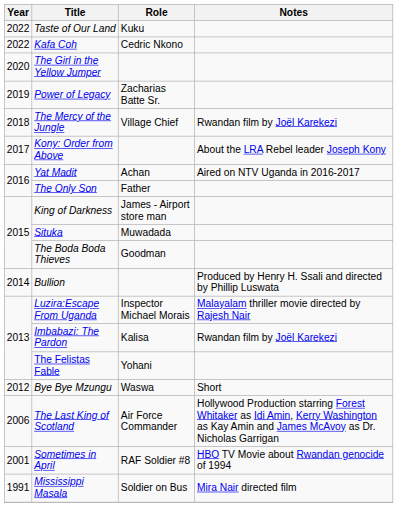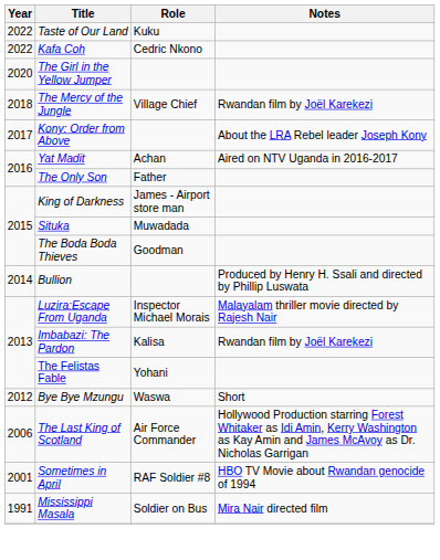 <table class="wikitable sortable">
 <tr>
 <th>Year</th>
 <th>Title</th>
 <th>Role</th>
 <th class="unsortable">Notes</th>
 </tr>
 <tr>
 <td>2022</td>
 <td><em>Taste of Our Land</em></td>
 <td>Kuku</td>
 <td></td>
 </tr>
 <tr>
 <td>2022</td>
 <td><em><a href='#'>Kafa Coh</a></em></td>
 <td>Cedric Nkono</td>
 <td></td>
 </tr>
 <tr>
 <td>2020</td>
 <td><em><a href='#'>The Girl in the Yellow Jumper</a></em></td>
 <td></td>
-<td></td>
-</tr>
-<tr>
-<td>2019</td>
-<td><em><a href='#'>Power of Legacy</a></em></td>
-<td>Zacharias Batte Sr.</td>
 <td></td>
 </tr>
 <tr>
 <td>2018</td>
 <td><em><a href='#'>The Mercy of the Jungle</a></em></td>
 <td>Village Chief</td>
 <td>Rwandan film by <a href='#'>Joël Karekezi</a></td>
 </tr>
 <tr>
 <td>2017</td>
 <td><em><a href='#'>Kony: Order from Above</a></em></td>
 <td></td>
 <td>About the <a href='#'>LRA</a> Rebel leader <a href='#'>Joseph Kony</a></td>
 </tr>
 <tr>
 <td rowspan="2">2016</td>
 <td><em><a href='#'>Yat Madit</a></em></td>
 <td>Achan</td>
 <td>Aired on NTV Uganda in 2016-2017</td>
 </tr>
 <tr>
 <td><em><a href='#'>The Only Son</a></em></td>
 <td>Father</td>
 <td></td>
 </tr>
 <tr>
 <td rowspan="3">2015</td>
 <td><em>King of Darkness</em></td>
 <td>James - Airport store man</td>
 <td></td>
 </tr>
 <tr>
 <td><em><a href='#'>Situka</a></em></td>
 <td>Muwadada</td>
 <td></td>
 </tr>
 <tr>
 <td><em>The Boda Boda Thieves</em></td>
 <td>Goodman</td>
 <td></td>
 </tr>
 <tr>
 <td>2014</td>
 <td><em>Bullion</em></td>
 <td></td>
 <td>Produced by Henry H. Ssali and directed by Phillip Luswata</td>
 </tr>
 <tr>
 <td rowspan="3">2013</td>
 <td><em><a href='#'>Luzira:Escape From Uganda</a></em></td>
 <td>Inspector Michael Morais</td>
 <td><a href='#'>Malayalam</a> thriller movie directed by <a href='#'>Rajesh Nair</a></td>
 </tr>
 <tr>
 <td><em><a href='#'>Imbabazi: The Pardon</a></em></td>
 <td>Kalisa</td>
 <td>Rwandan film by <a href='#'>Joël Karekezi</a></td>
 </tr>
 <tr>
 <td><a href='#'>The Felistas Fable</a></td>
 <td>Yohani</td>
 <td></td>
 </tr>
 <tr>
 <td>2012</td>
 <td><em>Bye Bye Mzungu</em></td>
 <td>Waswa</td>
 <td>Short</td>
 </tr>
 <tr>
 <td>2006</td>
 <td><em><a href='#'>The Last King of Scotland</a></em></td>
 <td>Air Force Commander</td>
 <td>Hollywood Production starring <a href='#'>Forest Whitaker</a> as <a href='#'>Idi Amin</a>,  <a href='#'>Kerry Washington</a> as Kay Amin and <a href='#'>James McAvoy</a> as Dr. Nicholas Garrigan</td>
 </tr>
 <tr>
 <td>2001</td>
 <td><em><a href='#'>Sometimes in April</a></em></td>
 <td>RAF Soldier #8</td>
 <td><a href='#'>HBO</a> TV Movie about <a href='#'>Rwandan genocide</a> of 1994</td>
 </tr>
 <tr>
 <td>1991</td>
 <td><em><a href='#'>Mississippi Masala</a></em></td>
 <td>Soldier on Bus</td>
 <td><a href='#'>Mira Nair</a> directed film</td>
 </tr>
 <tr>
 </tr>
 </table>
